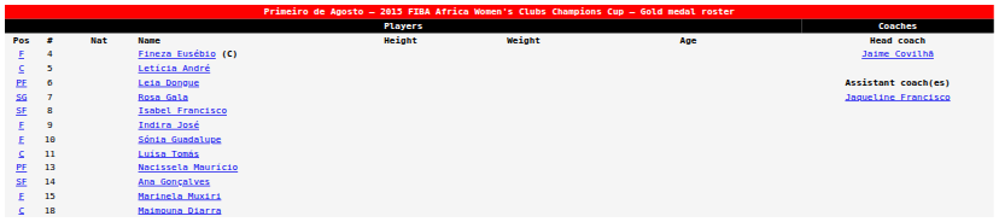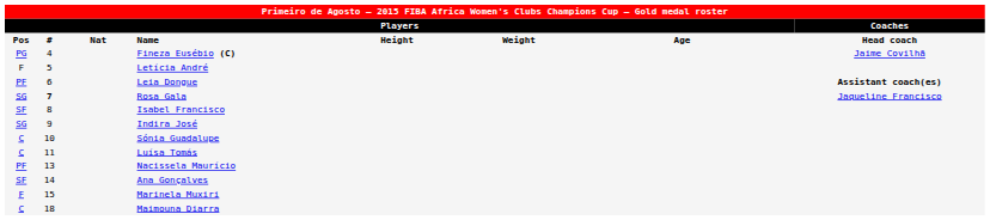 <table border=0 cellpadding=2 cellspacing=0  |- bgcolor=#f5f5f5 style="text-align:center; font-size:85%;" width=75%>
 <tr>
 <td colspan="8" style="background: red; color: white"><strong>Primeiro de Agosto – 2015 FIBA Africa Women's Clubs Champions Cup – Gold medal roster</strong></td>
 </tr>
 <tr>
 <td colspan="7" style="background: black; color: white"><strong>Players</strong></td>
 <td style="background: black; color: white"><strong>Coaches</strong></td>
 </tr>
 <tr style="background=#f5f5f5; color: black">
 <th width=5px>Pos</th>
 <th width=5px>#</th>
 <th width=50px>Nat</th>
 <th width=135px align=left>Name</th>
 <th width=100px>Height</th>
 <th width=70px>Weight</th>
 <th width=160px>Age</th>
 <th width=135px>Head coach</th>
 </tr>
 <tr>
-<td><a href='#'>F</a></td>
+<td><a href='#'>PG</a></td>
 <td>4</td>
 <td></td>
 <td align=left><a href='#'>Fineza Eusébio</a> <strong>(C)</strong></td>
 <td><span></span></td>
 <td><span></span></td>
 <td><span></span></td>
 <td> <a href='#'>Jaime Covilhã</a></td>
 </tr>
 <tr>
-<td><a href='#'>C</a></td>
+<td>F</td>
 <td>5</td>
 <td></td>
 <td align=left><a href='#'>Letícia André</a></td>
 <td><span></span></td>
 <td></td>
 <td><span></span></td>
 <td align=left></td>
 </tr>
 <tr>
 <td><a href='#'>PF</a></td>
 <td>6</td>
 <td></td>
 <td align=left><a href='#'>Leia Dongue</a></td>
 <td><span></span></td>
 <td></td>
 <td><span></span></td>
 <td><strong>Assistant coach(es)</strong></td>
 </tr>
 <tr>
 <td><a href='#'>SG</a></td>
-<td>7</td>
+<td><strong>7</strong></td>
 <td></td>
 <td align=left><a href='#'>Rosa Gala</a></td>
 <td><span></span></td>
 <td><span></span></td>
 <td><span></span></td>
 <td> <a href='#'>Jaqueline Francisco</a></td>
 </tr>
 <tr>
 <td><a href='#'>SF</a></td>
 <td>8</td>
 <td></td>
 <td align=left><a href='#'>Isabel Francisco</a></td>
 <td><span></span></td>
 <td><span></span></td>
 <td><span></span></td>
 </tr>
 <tr>
-<td><a href='#'>F</a></td>
+<td><a href='#'>SG</a></td>
 <td>9</td>
 <td></td>
 <td align=left><a href='#'>Indira José</a></td>
 <td><span></span></td>
 <td></td>
 <td><span></span></td>
 </tr>
 <tr>
-<td><a href='#'>F</a></td>
+<td><a href='#'>C</a></td>
 <td>10</td>
 <td></td>
 <td align=left><a href='#'>Sónia Guadalupe</a></td>
 <td><span></span></td>
 <td><span></span></td>
 <td><span></span></td>
 </tr>
 <tr>
 <td><a href='#'>C</a></td>
 <td>11</td>
 <td></td>
 <td align=left><a href='#'>Luísa Tomás</a></td>
 <td><span></span></td>
 <td><span></span></td>
 <td><span></span></td>
 </tr>
 <tr>
 <td><a href='#'>PF</a></td>
 <td>13</td>
 <td></td>
 <td align=left><a href='#'>Nacissela Maurício</a></td>
 <td><span></span></td>
 <td><span></span></td>
 <td><span></span></td>
 </tr>
 <tr>
 <td><a href='#'>SF</a></td>
 <td>14</td>
 <td></td>
 <td align=left><a href='#'>Ana Gonçalves</a></td>
 <td><span></span></td>
 <td><span></span></td>
 <td><span></span></td>
 </tr>
 <tr>
 <td><a href='#'>F</a></td>
 <td>15</td>
 <td></td>
 <td align=left><a href='#'>Marinela Muxiri</a></td>
 <td><span></span></td>
 <td></td>
 <td><span></span></td>
 </tr>
 <tr>
 <td><a href='#'>C</a></td>
 <td>18</td>
 <td></td>
 <td align=left><a href='#'>Maimouna Diarra</a></td>
 <td><span></span></td>
 <td></td>
 <td><span></span></td>
 </tr>
 </table>
